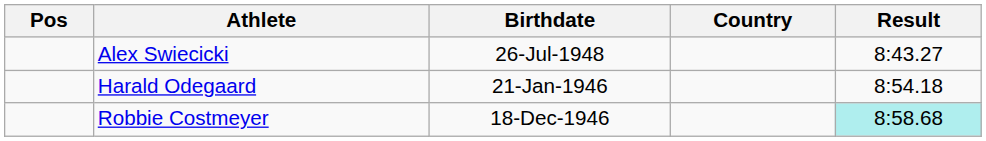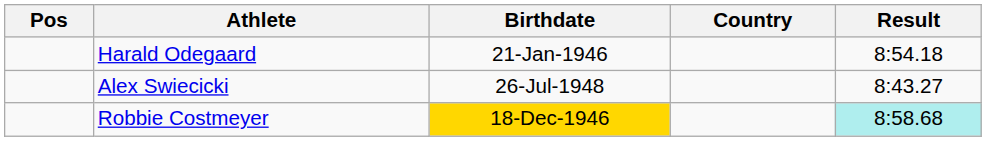 <table class="wikitable"  style="text-align:center; width:60%;">
 <tr>
 <th>Pos</th>
 <th>Athlete</th>
 <th>Birthdate</th>
 <th>Country</th>
 <th>Result</th>
 </tr>
 <tr>
 <td align=center></td>
+<td align=left><a href='#'>Harald Odegaard</a></td>
+<td>21-Jan-1946</td>
+<td align=left></td>
+<td>8:54.18</td>
+</tr>
+<tr>
+<td align=center></td>
 <td align=left><a href='#'>Alex Swiecicki</a></td>
 <td>26-Jul-1948</td>
 <td align=left></td>
 <td>8:43.27</td>
 </tr>
 <tr>
 <td align=center></td>
-<td align=left><a href='#'>Harald Odegaard</a></td>
-<td>21-Jan-1946</td>
-<td align=left></td>
-<td>8:54.18</td>
-</tr>
-<tr>
-<td align=center></td>
 <td align=left><a href='#'>Robbie Costmeyer</a></td>
-<td>18-Dec-1946</td>
+<td style="background: gold;">18-Dec-1946</td>
 <td align=left></td>
 <td style="background: paleturquoise;">8:58.68</td>
 </tr>
 </table>
